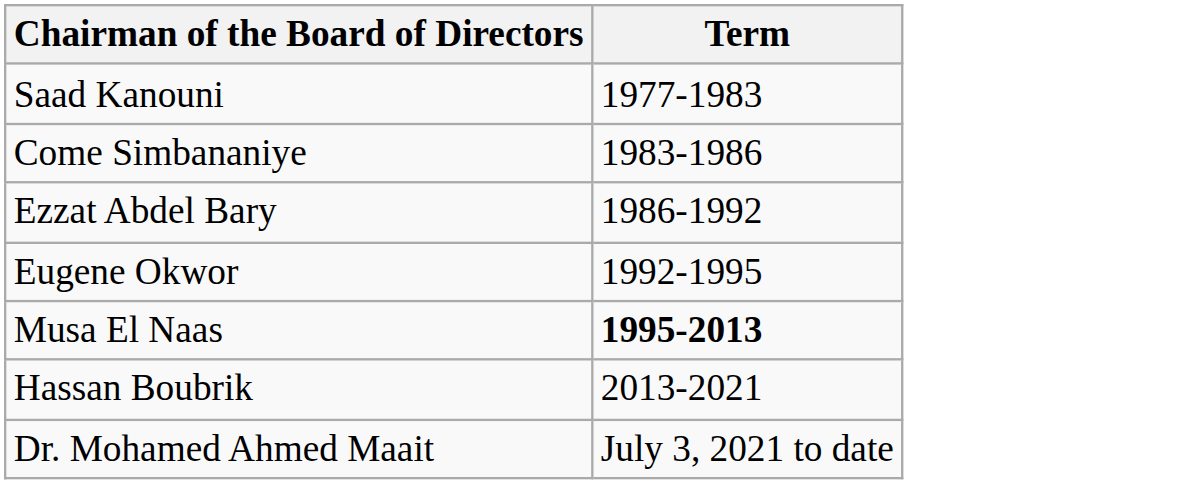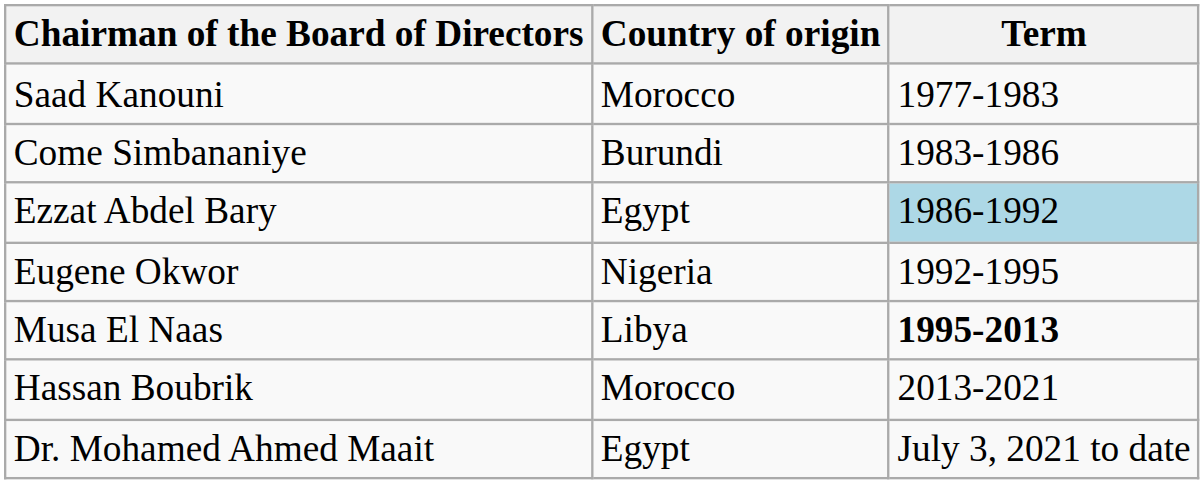 <table class="wikitable">
 <tr>
 <th>Chairman of the Board of Directors</th>
+<th>Country of origin</th>
 <th>Term</th>
 </tr>
 <tr>
 <td>Saad Kanouni</td>
+<td>Morocco</td>
 <td>1977-1983</td>
 </tr>
 <tr>
 <td>Come Simbananiye</td>
+<td>Burundi</td>
 <td>1983-1986</td>
 </tr>
 <tr>
 <td>Ezzat Abdel Bary</td>
-<td>1986-1992</td>
+<td>Egypt</td>
+<td style="background: lightblue;">1986-1992</td>
 </tr>
 <tr>
 <td>Eugene Okwor</td>
+<td>Nigeria</td>
 <td>1992-1995</td>
 </tr>
 <tr>
 <td>Musa El Naas</td>
+<td>Libya</td>
 <td><strong>1995-2013</strong></td>
 </tr>
 <tr>
 <td>Hassan Boubrik</td>
+<td>Morocco</td>
 <td>2013-2021</td>
 </tr>
 <tr>
 <td>Dr. Mohamed Ahmed Maait</td>
+<td>Egypt</td>
 <td>July 3, 2021 to date</td>
 </tr>
 </table>
